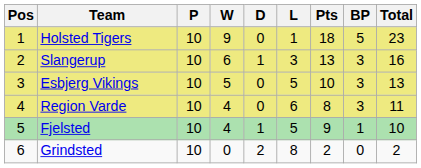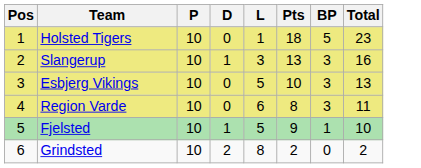 <table class="wikitable" style="font-size: 100%">
 <tr>
 <th width=20>Pos</th>
 <th width=150>Team</th>
 <th width=30>P</th>
-<th width=30>W</th>
 <th width=30>D</th>
 <th width=30>L</th>
 <th width=30>Pts</th>
 <th width=30>BP</th>
 <th width=30>Total</th>
 </tr>
 <tr align=center style="background:#EEEA80;">
 <td>1</td>
 <td align="left"><a href='#'>Holsted Tigers</a></td>
 <td>10</td>
-<td>9</td>
 <td>0</td>
 <td>1</td>
 <td>18</td>
 <td>5</td>
 <td>23</td>
 </tr>
 <tr align=center style="background:#EEEA80;">
 <td>2</td>
 <td align="left"><a href='#'>Slangerup</a></td>
 <td>10</td>
-<td>6</td>
 <td>1</td>
 <td>3</td>
 <td>13</td>
 <td>3</td>
 <td>16</td>
 </tr>
 <tr align=center style="background:#EEEA80;">
 <td>3</td>
 <td align="left"><a href='#'>Esbjerg Vikings</a></td>
 <td>10</td>
-<td>5</td>
 <td>0</td>
 <td>5</td>
 <td>10</td>
 <td>3</td>
 <td>13</td>
 </tr>
 <tr align=center style="background:#EEEA80;">
 <td>4</td>
 <td align="left"><a href='#'>Region Varde</a></td>
 <td>10</td>
-<td>4</td>
 <td>0</td>
 <td>6</td>
 <td>8</td>
 <td>3</td>
 <td>11</td>
 </tr>
 <tr align=center style="background:#ACE1AF;">
 <td>5</td>
 <td align="left"><a href='#'>Fjelsted</a></td>
 <td>10</td>
-<td>4</td>
 <td>1</td>
 <td>5</td>
 <td>9</td>
 <td>1</td>
 <td>10</td>
 </tr>
 <tr align=center>
 <td>6</td>
 <td align="left"><a href='#'>Grindsted</a></td>
 <td>10</td>
-<td>0</td>
 <td>2</td>
 <td>8</td>
 <td>2</td>
 <td>0</td>
 <td>2</td>
 </tr>
 </table>
